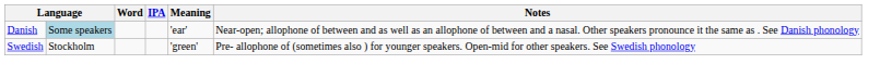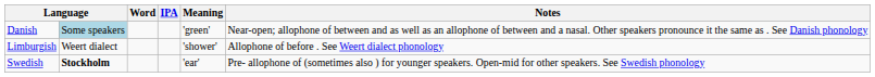 <table class="wikitable" style="clear: both;">
 <tr>
 <th colspan=2>Language</th>
 <th>Word</th>
 <th><a href='#'>IPA</a></th>
 <th>Meaning</th>
 <th>Notes</th>
 </tr>
 <tr>
 <td><a href='#'>Danish</a></td>
 <td style="background: lightblue;">Some speakers</td>
 <td></td>
 <td></td>
-<td>'ear'</td>
+<td>'green'</td>
 <td>Near-open; allophone of  between  and  as well as an allophone of  between  and a nasal. Other speakers pronounce it the same as . See <a href='#'>Danish phonology</a></td>
 </tr>
 <tr>
-<td><a href='#'>Swedish</a></td>
-<td>Stockholm</td>
+<td><a href='#'>Limburgish</a></td>
+<td>Weert dialect</td>
 <td></td>
 <td></td>
-<td>'green'</td>
+<td>'shower'</td>
+<td>Allophone of  before . See <a href='#'>Weert dialect phonology</a></td>
+</tr>
+<tr>
+<td><a href='#'>Swedish</a></td>
+<td><strong>Stockholm</strong></td>
+<td></td>
+<td></td>
+<td>'ear'</td>
 <td>Pre- allophone of  (sometimes also ) for younger speakers. Open-mid  for other speakers. See <a href='#'>Swedish phonology</a></td>
 </tr>
 </table>
